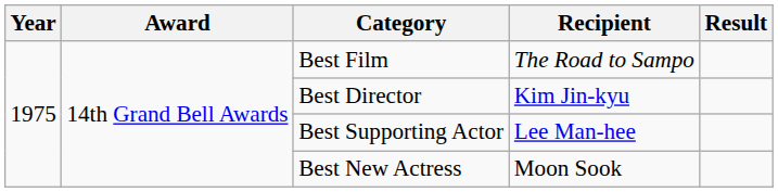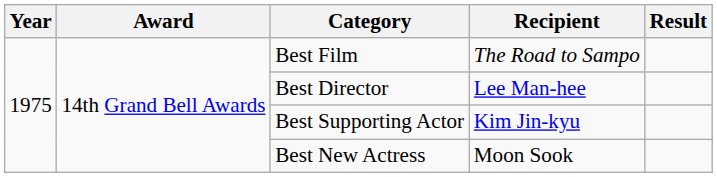 <table class="wikitable">
 <tr>
 <th>Year</th>
 <th>Award</th>
 <th>Category</th>
 <th>Recipient</th>
 <th>Result</th>
 </tr>
 <tr>
 <td rowspan=4>1975</td>
 <td rowspan=4>14th <a href='#'>Grand Bell Awards </a></td>
 <td>Best Film</td>
 <td><em>The Road to Sampo</em></td>
 <td></td>
 </tr>
 <tr>
 <td>Best Director</td>
-<td><a href='#'>Kim Jin-kyu</a></td>
+<td><a href='#'>Lee Man-hee</a></td>
 <td></td>
 </tr>
 <tr>
 <td>Best Supporting Actor</td>
-<td><a href='#'>Lee Man-hee</a></td>
+<td><a href='#'>Kim Jin-kyu</a></td>
 <td></td>
 </tr>
 <tr>
 <td>Best New Actress</td>
 <td>Moon Sook</td>
 <td></td>
 </tr>
 </table>
